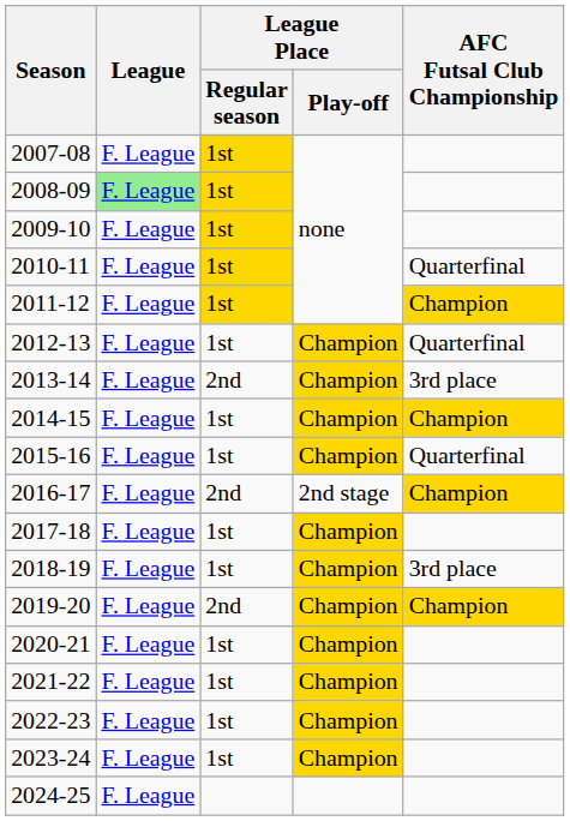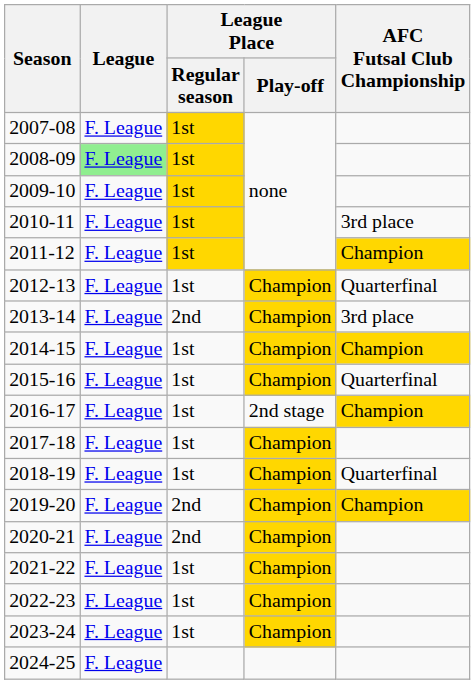 <table class="wikitable">
 <tr>
 <th rowspan="2">Season</th>
 <th rowspan="2">League</th>
 <th colspan="2">League<br>Place</th>
 <th rowspan="2">AFC <br>Futsal Club <br>Championship</th>
 </tr>
 <tr>
 <th>Regular<br>season</th>
 <th>Play-off</th>
 </tr>
 <tr>
 <td>2007-08</td>
 <td><a href='#'>F. League</a></td>
 <td bgcolor="gold">1st</td>
 <td rowspan="5">none</td>
 <td></td>
 </tr>
 <tr>
 <td>2008-09</td>
 <td style="background: lightgreen;"><a href='#'>F. League</a></td>
 <td bgcolor="gold">1st</td>
 <td></td>
 </tr>
 <tr>
 <td>2009-10</td>
 <td><a href='#'>F. League</a></td>
 <td bgcolor="gold">1st</td>
 <td></td>
 </tr>
 <tr>
 <td>2010-11</td>
 <td><a href='#'>F. League</a></td>
 <td bgcolor="gold">1st</td>
-<td>Quarterfinal</td>
+<td>3rd place</td>
 </tr>
 <tr>
 <td>2011-12</td>
 <td><a href='#'>F. League</a></td>
 <td bgcolor="gold">1st</td>
 <td bgcolor="gold">Champion</td>
 </tr>
 <tr>
 <td>2012-13</td>
 <td><a href='#'>F. League</a></td>
 <td>1st</td>
 <td bgcolor="gold">Champion</td>
 <td>Quarterfinal</td>
 </tr>
 <tr>
 <td>2013-14</td>
 <td><a href='#'>F. League</a></td>
 <td>2nd</td>
 <td bgcolor="gold">Champion</td>
 <td>3rd place</td>
 </tr>
 <tr>
 <td>2014-15</td>
 <td><a href='#'>F. League</a></td>
 <td>1st</td>
 <td bgcolor="gold">Champion</td>
 <td bgcolor="gold">Champion</td>
 </tr>
 <tr>
 <td>2015-16</td>
 <td><a href='#'>F. League</a></td>
 <td>1st</td>
 <td bgcolor="gold">Champion</td>
 <td>Quarterfinal</td>
 </tr>
 <tr>
 <td>2016-17</td>
 <td><a href='#'>F. League</a></td>
-<td>2nd</td>
+<td>1st</td>
 <td>2nd stage</td>
 <td bgcolor="gold">Champion</td>
 </tr>
 <tr>
 <td>2017-18</td>
 <td><a href='#'>F. League</a></td>
 <td>1st</td>
 <td bgcolor="gold">Champion</td>
 <td></td>
 </tr>
 <tr>
 <td>2018-19</td>
 <td><a href='#'>F. League</a></td>
 <td>1st</td>
 <td bgcolor="gold">Champion</td>
-<td>3rd place</td>
+<td>Quarterfinal</td>
 </tr>
 <tr>
 <td>2019-20</td>
 <td><a href='#'>F. League</a></td>
 <td>2nd</td>
 <td bgcolor="gold">Champion</td>
 <td bgcolor="gold">Champion</td>
 </tr>
 <tr>
 <td>2020-21</td>
 <td><a href='#'>F. League</a></td>
-<td>1st</td>
+<td>2nd</td>
 <td bgcolor="gold">Champion</td>
 <td></td>
 </tr>
 <tr>
 <td>2021-22</td>
 <td><a href='#'>F. League</a></td>
 <td>1st</td>
 <td bgcolor="gold">Champion</td>
 <td></td>
 </tr>
 <tr>
 <td>2022-23</td>
 <td><a href='#'>F. League</a></td>
 <td>1st</td>
 <td bgcolor="gold">Champion</td>
 <td></td>
 </tr>
 <tr>
 <td>2023-24</td>
 <td><a href='#'>F. League</a></td>
 <td>1st</td>
 <td bgcolor="gold">Champion</td>
 <td></td>
 </tr>
 <tr>
 <td>2024-25</td>
 <td><a href='#'>F. League</a></td>
 <td></td>
 <td></td>
 <td></td>
 </tr>
 </table>
